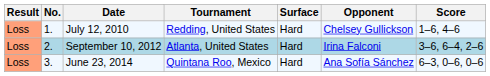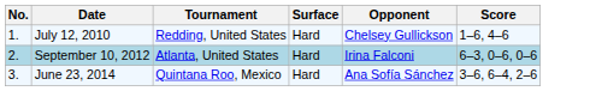 <table class="sortable wikitable">
 <tr>
-<th>Result</th>
 <th>No.</th>
 <th>Date</th>
 <th>Tournament</th>
 <th>Surface</th>
 <th>Opponent</th>
 <th class="unsortable">Score</th>
 </tr>
 <tr style="background:#f0f8ff;">
-<td style="background:#ffa07a;">Loss</td>
 <td>1.</td>
 <td>July 12, 2010</td>
 <td><a href='#'>Redding</a>, United States</td>
 <td>Hard</td>
 <td> <a href='#'>Chelsey Gullickson</a></td>
 <td>1–6, 4–6</td>
 </tr>
 <tr style="background:lightblue;">
-<td style="background:#ffa07a;">Loss</td>
 <td>2.</td>
 <td>September 10, 2012</td>
 <td><a href='#'>Atlanta</a>, United States</td>
 <td>Hard</td>
 <td> <a href='#'>Irina Falconi</a></td>
-<td>3–6, 6–4, 2–6</td>
+<td>6–3, 0–6, 0–6</td>
 </tr>
 <tr style="background:#f0f8ff;">
-<td style="background:#ffa07a;">Loss</td>
 <td>3.</td>
 <td>June 23, 2014</td>
 <td><a href='#'>Quintana Roo</a>, Mexico</td>
 <td>Hard</td>
 <td> <a href='#'>Ana Sofía Sánchez</a></td>
-<td>6–3, 0–6, 0–6</td>
+<td>3–6, 6–4, 2–6</td>
 </tr>
 </table>
